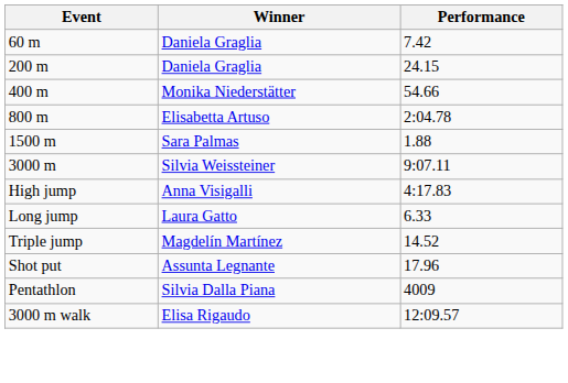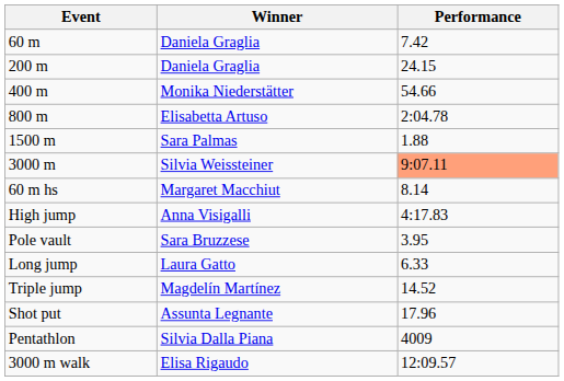 <table class="wikitable" width=45% style="font-size:100%; text-align:left;">
 <tr>
 <th>Event</th>
 <th>Winner</th>
 <th>Performance</th>
 </tr>
 <tr>
 <td>60 m</td>
 <td><a href='#'>Daniela Graglia</a></td>
 <td>7.42</td>
 </tr>
 <tr>
 <td>200 m</td>
 <td><a href='#'>Daniela Graglia </a></td>
 <td>24.15</td>
 </tr>
 <tr>
 <td>400 m</td>
 <td><a href='#'>Monika Niederstätter </a></td>
 <td>54.66</td>
 </tr>
 <tr>
 <td>800 m</td>
 <td><a href='#'>Elisabetta Artuso </a></td>
 <td>2:04.78</td>
 </tr>
 <tr>
 <td>1500 m</td>
 <td><a href='#'>Sara Palmas </a></td>
 <td>1.88</td>
 </tr>
 <tr>
 <td>3000 m</td>
 <td><a href='#'>Silvia Weissteiner</a></td>
-<td>9:07.11</td>
+<td style="background: lightsalmon;">9:07.11</td>
+</tr>
+<tr>
+<td>60 m hs</td>
+<td><a href='#'>Margaret Macchiut </a></td>
+<td>8.14</td>
 </tr>
 <tr>
 <td>High jump</td>
 <td><a href='#'>Anna Visigalli </a></td>
 <td>4:17.83</td>
+</tr>
+<tr>
+<td>Pole vault</td>
+<td><a href='#'>Sara Bruzzese</a></td>
+<td>3.95</td>
 </tr>
 <tr>
 <td>Long jump</td>
 <td><a href='#'>Laura Gatto</a></td>
 <td>6.33</td>
 </tr>
 <tr>
 <td>Triple jump</td>
 <td><a href='#'>Magdelín Martínez </a></td>
 <td>14.52</td>
 </tr>
 <tr>
 <td>Shot put</td>
 <td><a href='#'>Assunta Legnante </a></td>
 <td>17.96</td>
 </tr>
 <tr>
 <td>Pentathlon</td>
 <td><a href='#'>Silvia Dalla Piana</a></td>
 <td>4009</td>
 </tr>
 <tr>
 <td>3000 m walk</td>
 <td><a href='#'>Elisa Rigaudo </a></td>
 <td>12:09.57</td>
 </tr>
 </table>
